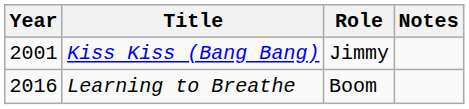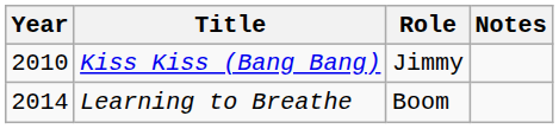 <table class="wikitable sortable">
 <tr>
 <th>Year</th>
 <th>Title</th>
 <th>Role</th>
 <th>Notes</th>
 </tr>
 <tr>
-<td>2001</td>
+<td>2010</td>
 <td><em><a href='#'>Kiss Kiss (Bang Bang)</a></em></td>
 <td>Jimmy</td>
 <td></td>
 </tr>
 <tr>
-<td>2016</td>
+<td>2014</td>
 <td><em>Learning to Breathe</em></td>
 <td>Boom</td>
 <td></td>
 </tr>
 </table>
